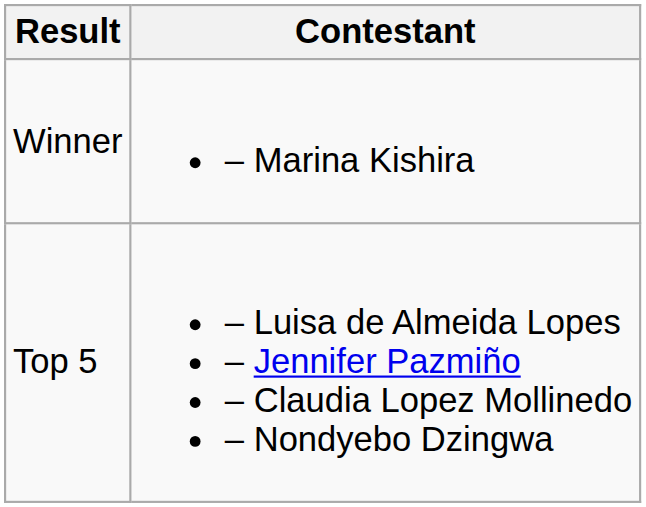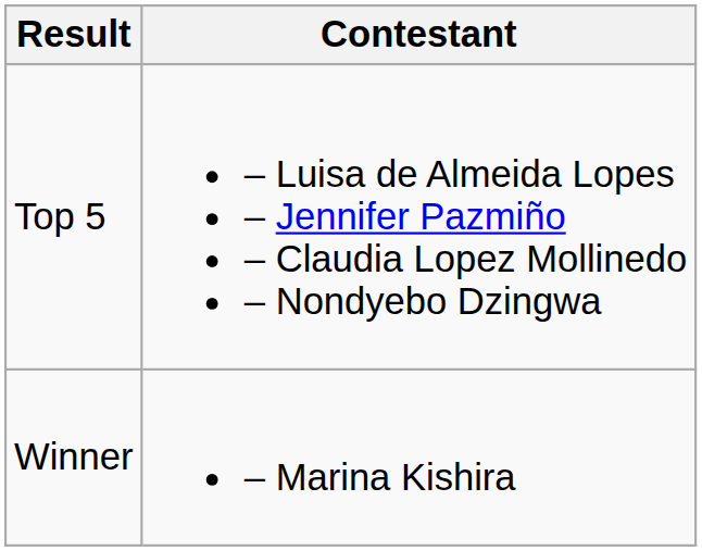 <table class="wikitable">
 <tr>
 <th>Result</th>
 <th>Contestant</th>
 </tr>
 <tr>
+<td>Top 5</td>
+<td><br><ul><li> – Luisa de Almeida Lopes</li><li> – <a href='#'>Jennifer Pazmiño</a></li><li> – Claudia Lopez Mollinedo</li><li> – Nondyebo Dzingwa</li></ul></td>
+</tr>
+<tr>
 <td>Winner</td>
 <td><br><ul><li> – Marina Kishira</li></ul></td>
 </tr>
-<tr>
-<td>Top 5</td>
-<td><br><ul><li> – Luisa de Almeida Lopes</li><li> – <a href='#'>Jennifer Pazmiño</a></li><li> – Claudia Lopez Mollinedo</li><li> – Nondyebo Dzingwa</li></ul></td>
-</tr>
 </table>
